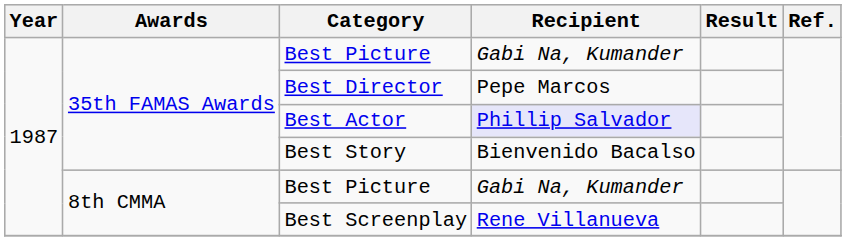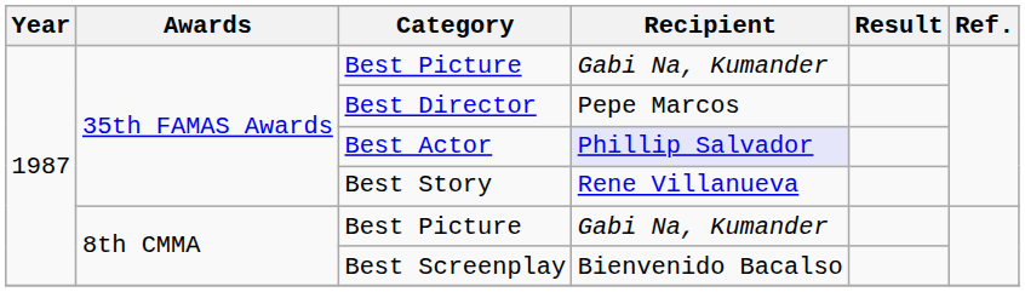 <table class="wikitable">
 <tr>
 <th>Year</th>
 <th>Awards</th>
 <th>Category</th>
 <th>Recipient</th>
 <th>Result</th>
 <th>Ref.</th>
 </tr>
 <tr>
 <td rowspan="6">1987</td>
 <td rowspan="4"><a href='#'>35th FAMAS Awards</a></td>
 <td><a href='#'>Best Picture</a></td>
 <td><em>Gabi Na, Kumander</em></td>
 <td></td>
 <td rowspan="4"></td>
 </tr>
 <tr>
 <td><a href='#'>Best Director</a></td>
 <td>Pepe Marcos</td>
 <td></td>
 </tr>
 <tr>
 <td><a href='#'>Best Actor</a></td>
 <td style="background: lavender;"><a href='#'>Phillip Salvador</a></td>
 <td></td>
 </tr>
 <tr>
 <td>Best Story</td>
-<td>Bienvenido Bacalso</td>
+<td><a href='#'>Rene Villanueva</a></td>
 <td></td>
 </tr>
 <tr>
 <td rowspan="2">8th CMMA</td>
 <td>Best Picture</td>
 <td><em>Gabi Na, Kumander</em></td>
 <td></td>
 <td rowspan="2"></td>
 </tr>
 <tr>
 <td>Best Screenplay</td>
-<td><a href='#'>Rene Villanueva</a></td>
+<td>Bienvenido Bacalso</td>
 <td></td>
 </tr>
 <tr>
 </tr>
 </table>
